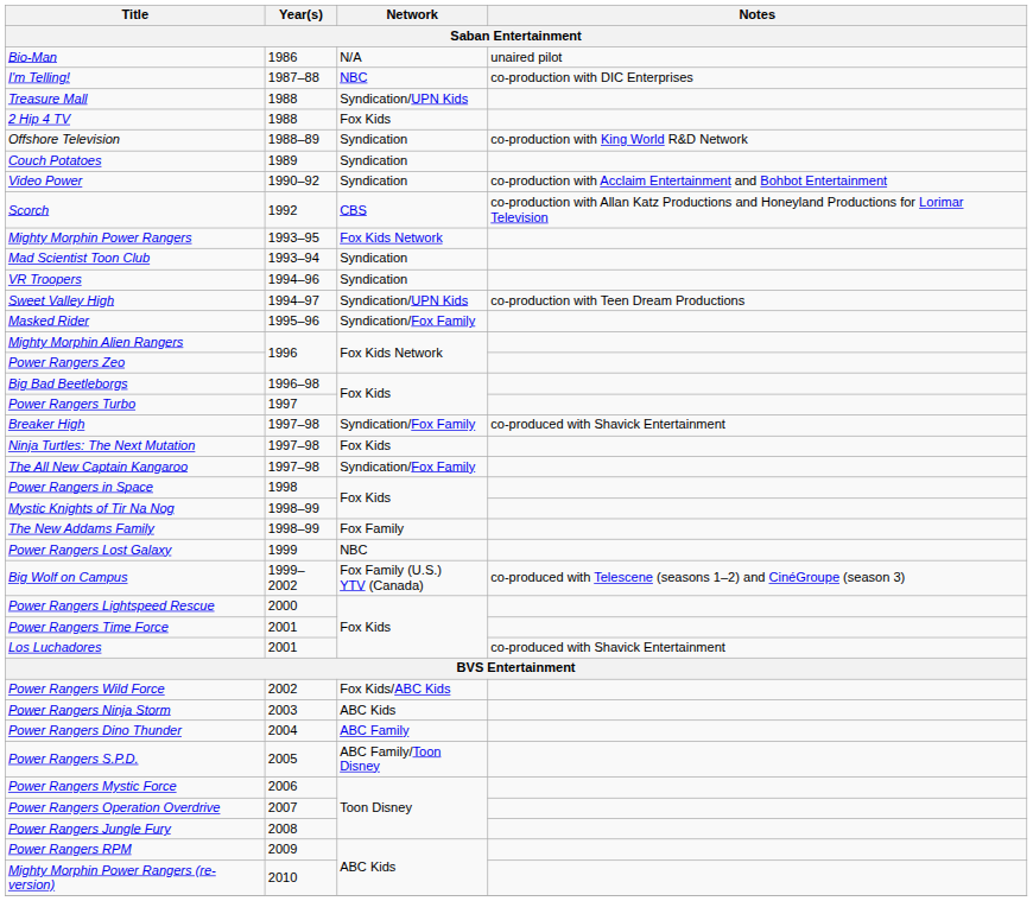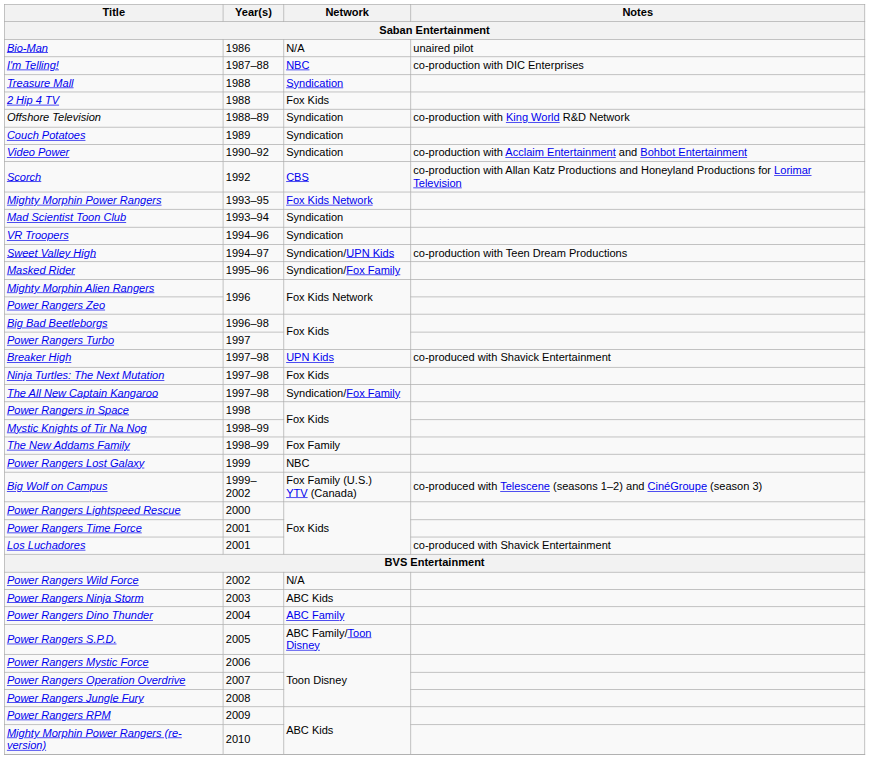 <table class="wikitable sortable mw-collapsible">
 <tr>
 <th>Title</th>
 <th>Year(s)</th>
 <th>Network</th>
 <th>Notes</th>
 </tr>
 <tr>
 <th colspan="4">Saban Entertainment</th>
 </tr>
 <tr>
 <td><em><a href='#'>Bio-Man</a></em></td>
 <td>1986</td>
 <td>N/A</td>
 <td>unaired pilot</td>
 </tr>
 <tr>
 <td><em><a href='#'>I'm Telling!</a></em></td>
 <td>1987–88</td>
 <td><a href='#'>NBC</a></td>
 <td>co-production with DIC Enterprises</td>
 </tr>
 <tr>
 <td><em><a href='#'>Treasure Mall</a></em></td>
 <td>1988</td>
-<td>Syndication/<a href='#'>UPN Kids</a></td>
+<td><a href='#'>Syndication</a></td>
 <td></td>
 </tr>
 <tr>
 <td><em><a href='#'>2 Hip 4 TV</a></em></td>
 <td>1988</td>
 <td>Fox Kids</td>
 <td></td>
 </tr>
 <tr>
 <td><em>Offshore Television</em></td>
 <td>1988–89</td>
 <td>Syndication</td>
 <td>co-production with <a href='#'>King World</a> R&D Network</td>
 </tr>
 <tr>
 <td><em><a href='#'>Couch Potatoes</a></em></td>
 <td>1989</td>
 <td>Syndication</td>
 <td></td>
 </tr>
 <tr>
 <td><em><a href='#'>Video Power</a></em></td>
 <td>1990–92</td>
 <td>Syndication</td>
 <td>co-production with <a href='#'>Acclaim Entertainment</a> and <a href='#'>Bohbot Entertainment</a></td>
 </tr>
 <tr>
 <td><em><a href='#'>Scorch</a></em></td>
 <td>1992</td>
 <td><a href='#'>CBS</a></td>
 <td>co-production with Allan Katz Productions and Honeyland Productions for <a href='#'>Lorimar Television</a></td>
 </tr>
 <tr>
 <td><em><a href='#'>Mighty Morphin Power Rangers</a></em></td>
 <td>1993–95</td>
 <td><a href='#'>Fox Kids Network</a></td>
 <td></td>
 </tr>
 <tr>
 <td><em><a href='#'>Mad Scientist Toon Club</a></em></td>
 <td>1993–94</td>
 <td>Syndication</td>
 <td></td>
 </tr>
 <tr>
 <td><em><a href='#'>VR Troopers</a></em></td>
 <td>1994–96</td>
 <td>Syndication</td>
 <td></td>
 </tr>
 <tr>
 <td><em><a href='#'>Sweet Valley High</a></em></td>
 <td>1994–97</td>
 <td>Syndication/<a href='#'>UPN Kids</a></td>
 <td>co-production with Teen Dream Productions</td>
 </tr>
 <tr>
 <td><em><a href='#'>Masked Rider</a></em></td>
 <td>1995–96</td>
 <td>Syndication/<a href='#'>Fox Family</a></td>
 <td></td>
 </tr>
 <tr>
 <td><em><a href='#'>Mighty Morphin Alien Rangers</a></em></td>
 <td rowspan="2">1996</td>
 <td rowspan="2">Fox Kids Network</td>
 <td></td>
 </tr>
 <tr>
 <td><em><a href='#'>Power Rangers Zeo</a></em></td>
 <td></td>
 </tr>
 <tr>
 <td><em><a href='#'>Big Bad Beetleborgs</a></em></td>
 <td>1996–98</td>
 <td rowspan="2">Fox Kids</td>
 <td></td>
 </tr>
 <tr>
 <td><em><a href='#'>Power Rangers Turbo</a></em></td>
 <td>1997</td>
 <td></td>
 </tr>
 <tr>
 <td><em><a href='#'>Breaker High</a></em></td>
 <td>1997–98</td>
-<td>Syndication/<a href='#'>Fox Family</a></td>
+<td><a href='#'>UPN Kids</a></td>
 <td>co-produced with Shavick Entertainment</td>
 </tr>
 <tr>
 <td><em><a href='#'>Ninja Turtles: The Next Mutation</a></em></td>
 <td>1997–98</td>
 <td>Fox Kids</td>
 <td></td>
 </tr>
 <tr>
 <td><em><a href='#'>The All New Captain Kangaroo</a></em></td>
 <td>1997–98</td>
 <td>Syndication/<a href='#'>Fox Family</a></td>
 <td></td>
 </tr>
 <tr>
 <td><em><a href='#'>Power Rangers in Space</a></em></td>
 <td>1998</td>
 <td rowspan="2">Fox Kids</td>
 <td></td>
 </tr>
 <tr>
 <td><em><a href='#'>Mystic Knights of Tir Na Nog</a></em></td>
 <td>1998–99</td>
 <td></td>
 </tr>
 <tr>
 <td><em><a href='#'>The New Addams Family</a></em></td>
 <td>1998–99</td>
 <td>Fox Family</td>
 <td></td>
 </tr>
 <tr>
 <td><em><a href='#'>Power Rangers Lost Galaxy</a></em></td>
 <td>1999</td>
 <td>NBC</td>
 <td></td>
 </tr>
 <tr>
 <td><em><a href='#'>Big Wolf on Campus</a></em></td>
 <td>1999–2002</td>
 <td>Fox Family (U.S.)<br><a href='#'>YTV</a> (Canada)</td>
 <td>co-produced with <a href='#'>Telescene</a> (seasons 1–2) and <a href='#'>CinéGroupe</a> (season 3)</td>
 </tr>
 <tr>
 <td><em><a href='#'>Power Rangers Lightspeed Rescue</a></em></td>
 <td>2000</td>
 <td rowspan="3">Fox Kids</td>
 <td></td>
 </tr>
 <tr>
 <td><em><a href='#'>Power Rangers Time Force</a></em></td>
 <td>2001</td>
 <td></td>
 </tr>
 <tr>
 <td><em><a href='#'>Los Luchadores</a></em></td>
 <td>2001</td>
 <td>co-produced with Shavick Entertainment</td>
 </tr>
 <tr>
 <th colspan="4">BVS Entertainment</th>
 </tr>
 <tr>
 <td><em><a href='#'>Power Rangers Wild Force</a></em></td>
 <td>2002</td>
-<td>Fox Kids/<a href='#'>ABC Kids</a></td>
+<td>N/A</td>
 <td></td>
 </tr>
 <tr>
 <td><em><a href='#'>Power Rangers Ninja Storm</a></em></td>
 <td>2003</td>
 <td>ABC Kids</td>
 <td></td>
 </tr>
 <tr>
 <td><em><a href='#'>Power Rangers Dino Thunder</a></em></td>
 <td>2004</td>
 <td><a href='#'>ABC Family</a></td>
 <td></td>
 </tr>
 <tr>
 <td><em><a href='#'>Power Rangers S.P.D.</a></em></td>
 <td>2005</td>
 <td>ABC Family/<a href='#'>Toon Disney</a></td>
 <td></td>
 </tr>
 <tr>
 <td><em><a href='#'>Power Rangers Mystic Force</a></em></td>
 <td>2006</td>
 <td rowspan="3">Toon Disney</td>
 <td></td>
 </tr>
 <tr>
 <td><em><a href='#'>Power Rangers Operation Overdrive</a></em></td>
 <td>2007</td>
 <td></td>
 </tr>
 <tr>
 <td><em><a href='#'>Power Rangers Jungle Fury</a></em></td>
 <td>2008</td>
 <td></td>
 </tr>
 <tr>
 <td><em><a href='#'>Power Rangers RPM</a></em></td>
 <td>2009</td>
 <td rowspan="2">ABC Kids</td>
 <td></td>
 </tr>
 <tr>
 <td><em><a href='#'>Mighty Morphin Power Rangers (re-version)</a></em></td>
 <td>2010</td>
 <td></td>
 </tr>
 <tr>
 </tr>
 </table>
